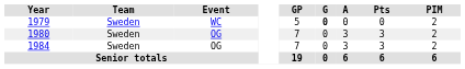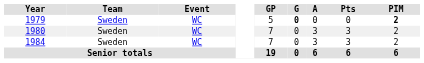 <table border="0" cellpadding="1" cellspacing="0" style="text-align:center; width:50em">
 <tr ALIGN="center" bgcolor="#e0e0e0">
 <th>Year</th>
 <th>Team</th>
 <th>Event</th>
 <th rowspan="99" bgcolor="#ffffff"> </th>
 <th>GP</th>
 <th>G</th>
 <th>A</th>
 <th>Pts</th>
 <th>PIM</th>
 </tr>
 <tr>
 <td><a href='#'>1979</a></td>
 <td><a href='#'>Sweden</a></td>
 <td><a href='#'>WC</a></td>
 <td>5</td>
 <td><strong>0</strong></td>
 <td>0</td>
 <td>0</td>
-<td>2</td>
+<td><strong>2</strong></td>
 </tr>
 <tr bgcolor="#f0f0f0">
 <td><a href='#'>1980</a></td>
 <td>Sweden</td>
-<td><a href='#'>OG</a></td>
+<td><a href='#'>WC</a></td>
 <td>7</td>
 <td>0</td>
 <td>3</td>
 <td>3</td>
 <td>2</td>
 </tr>
 <tr>
 <td><a href='#'>1984</a></td>
 <td>Sweden</td>
-<td>OG</td>
+<td><a href='#'>WC</a></td>
 <td>7</td>
 <td>0</td>
 <td>3</td>
 <td>3</td>
 <td>2</td>
 </tr>
 <tr bgcolor="#e0e0e0">
 <th colspan=3>Senior totals</th>
 <th>19</th>
 <th>0</th>
 <th>6</th>
 <th>6</th>
 <th>6</th>
 </tr>
 </table>
